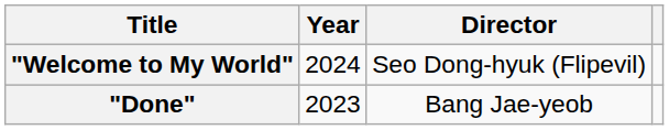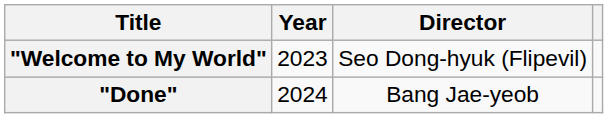 <table class="wikitable plainrowheaders" style="text-align:center">
 <tr>
 <th scope="col">Title</th>
 <th scope="col">Year</th>
 <th scope="col">Director</th>
 <th scope="col"></th>
 </tr>
 <tr>
 <th scope="row">"Welcome to My World"</th>
-<td>2024</td>
+<td>2023</td>
 <td>Seo Dong-hyuk (Flipevil)</td>
 <td></td>
 </tr>
 <tr>
 <th scope="row">"Done"</th>
-<td>2023</td>
+<td>2024</td>
 <td>Bang Jae-yeob</td>
 <td></td>
 </tr>
 </table>
